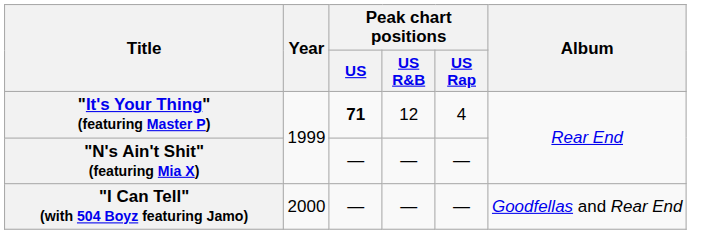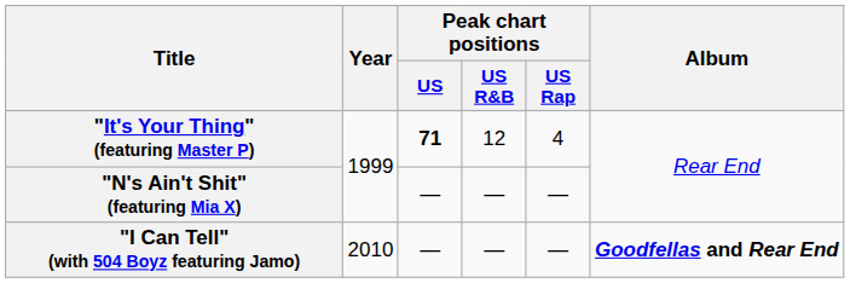 <table class="wikitable plainrowheaders" style="text-align:center;">
 <tr>
 <th scope="col" rowspan="2" style="width:16em;">Title</th>
 <th scope="col" rowspan="2">Year</th>
 <th scope="col" colspan="3">Peak chart positions</th>
 <th scope="col" rowspan="2">Album</th>
 </tr>
 <tr>
 <th style="width:3em; font-size:90%"><a href='#'>US</a></th>
 <th style="width:3em; font-size:90%"><a href='#'>US<br>R&B</a></th>
 <th style="width:3em; font-size:90%"><a href='#'>US<br>Rap</a></th>
 </tr>
 <tr>
 <th scope="row">"<a href='#'>It's Your Thing</a>"<br><small>(featuring <a href='#'>Master P</a>)</small></th>
 <td rowspan="2">1999</td>
 <td><strong>71</strong></td>
 <td>12</td>
 <td>4</td>
 <td rowspan="2"><em><a href='#'>Rear End</a></em></td>
 </tr>
 <tr>
 <th scope="row">"N's Ain't Shit"<br><small>(featuring <a href='#'>Mia X</a>)</small></th>
 <td>—</td>
 <td>—</td>
 <td>—</td>
 </tr>
 <tr>
 <th scope="row">"I Can Tell"<br><small>(with <a href='#'>504 Boyz</a> featuring Jamo)</small></th>
-<td>2000</td>
+<td>2010</td>
 <td>—</td>
 <td>—</td>
 <td>—</td>
-<td><em><a href='#'>Goodfellas</a></em> and <em>Rear End</em></td>
+<td><strong><em><a href='#'>Goodfellas</a></em> and <em>Rear End</em></strong></td>
 </tr>
 </table>
